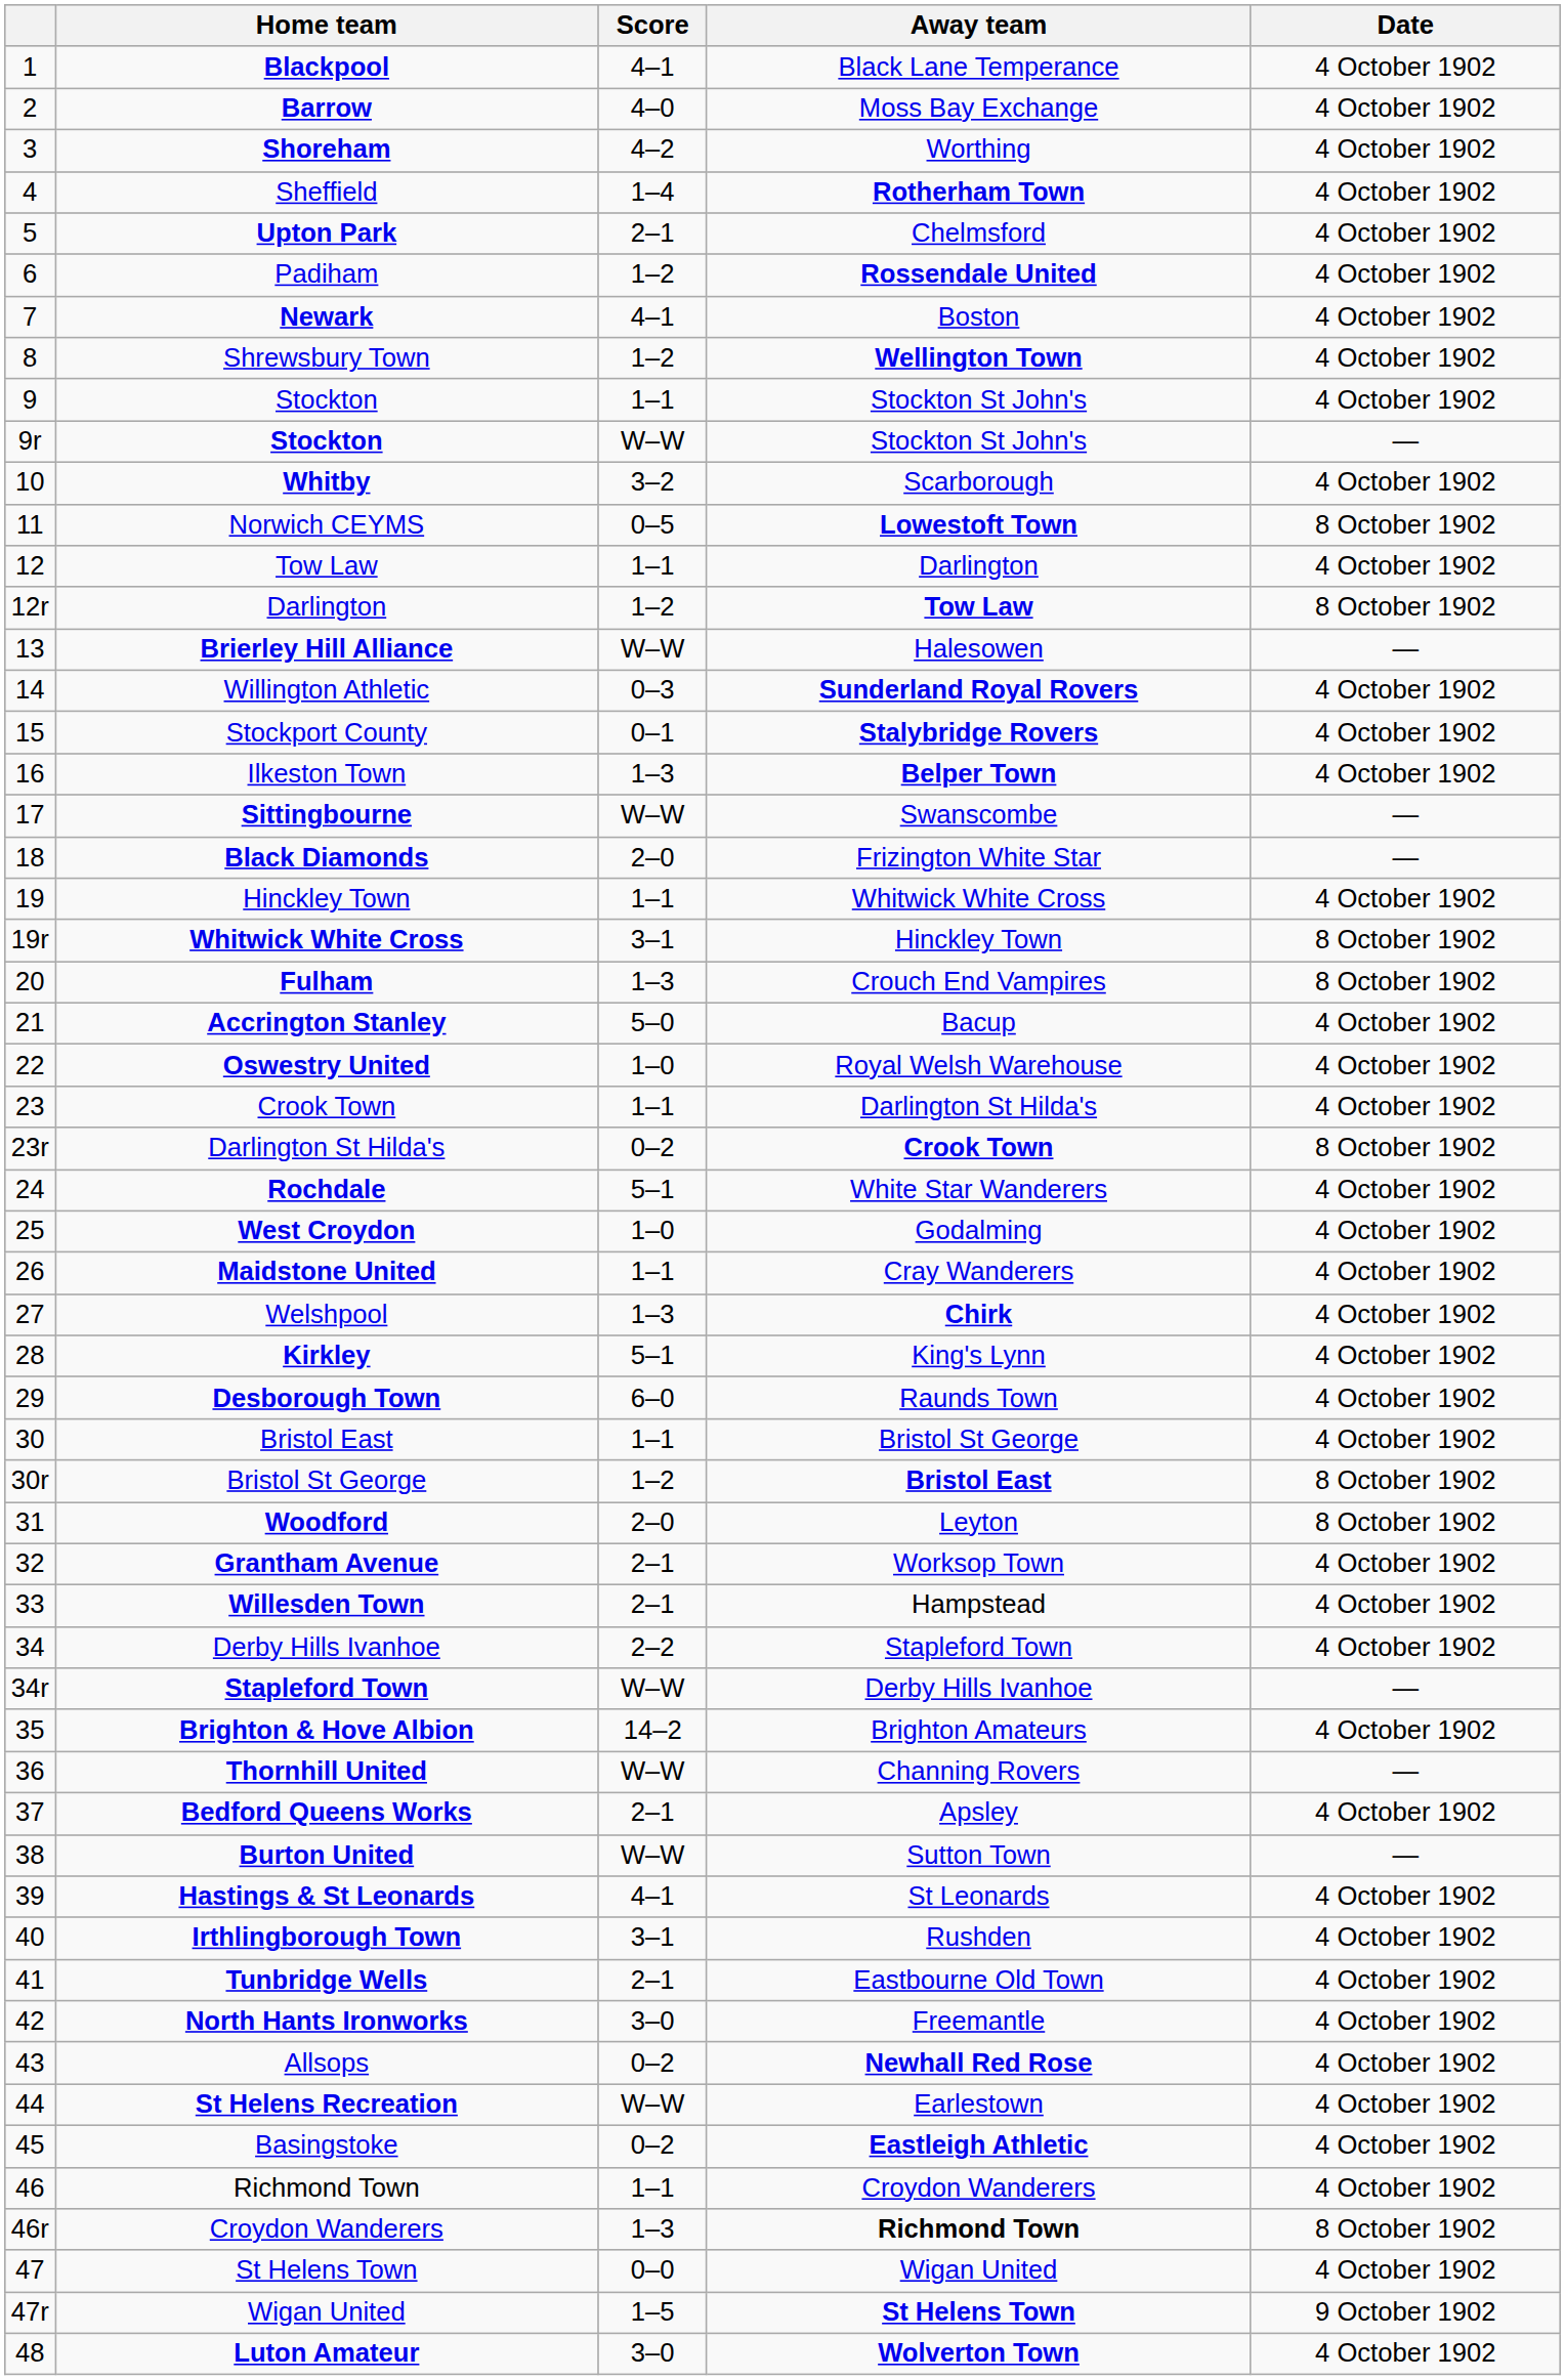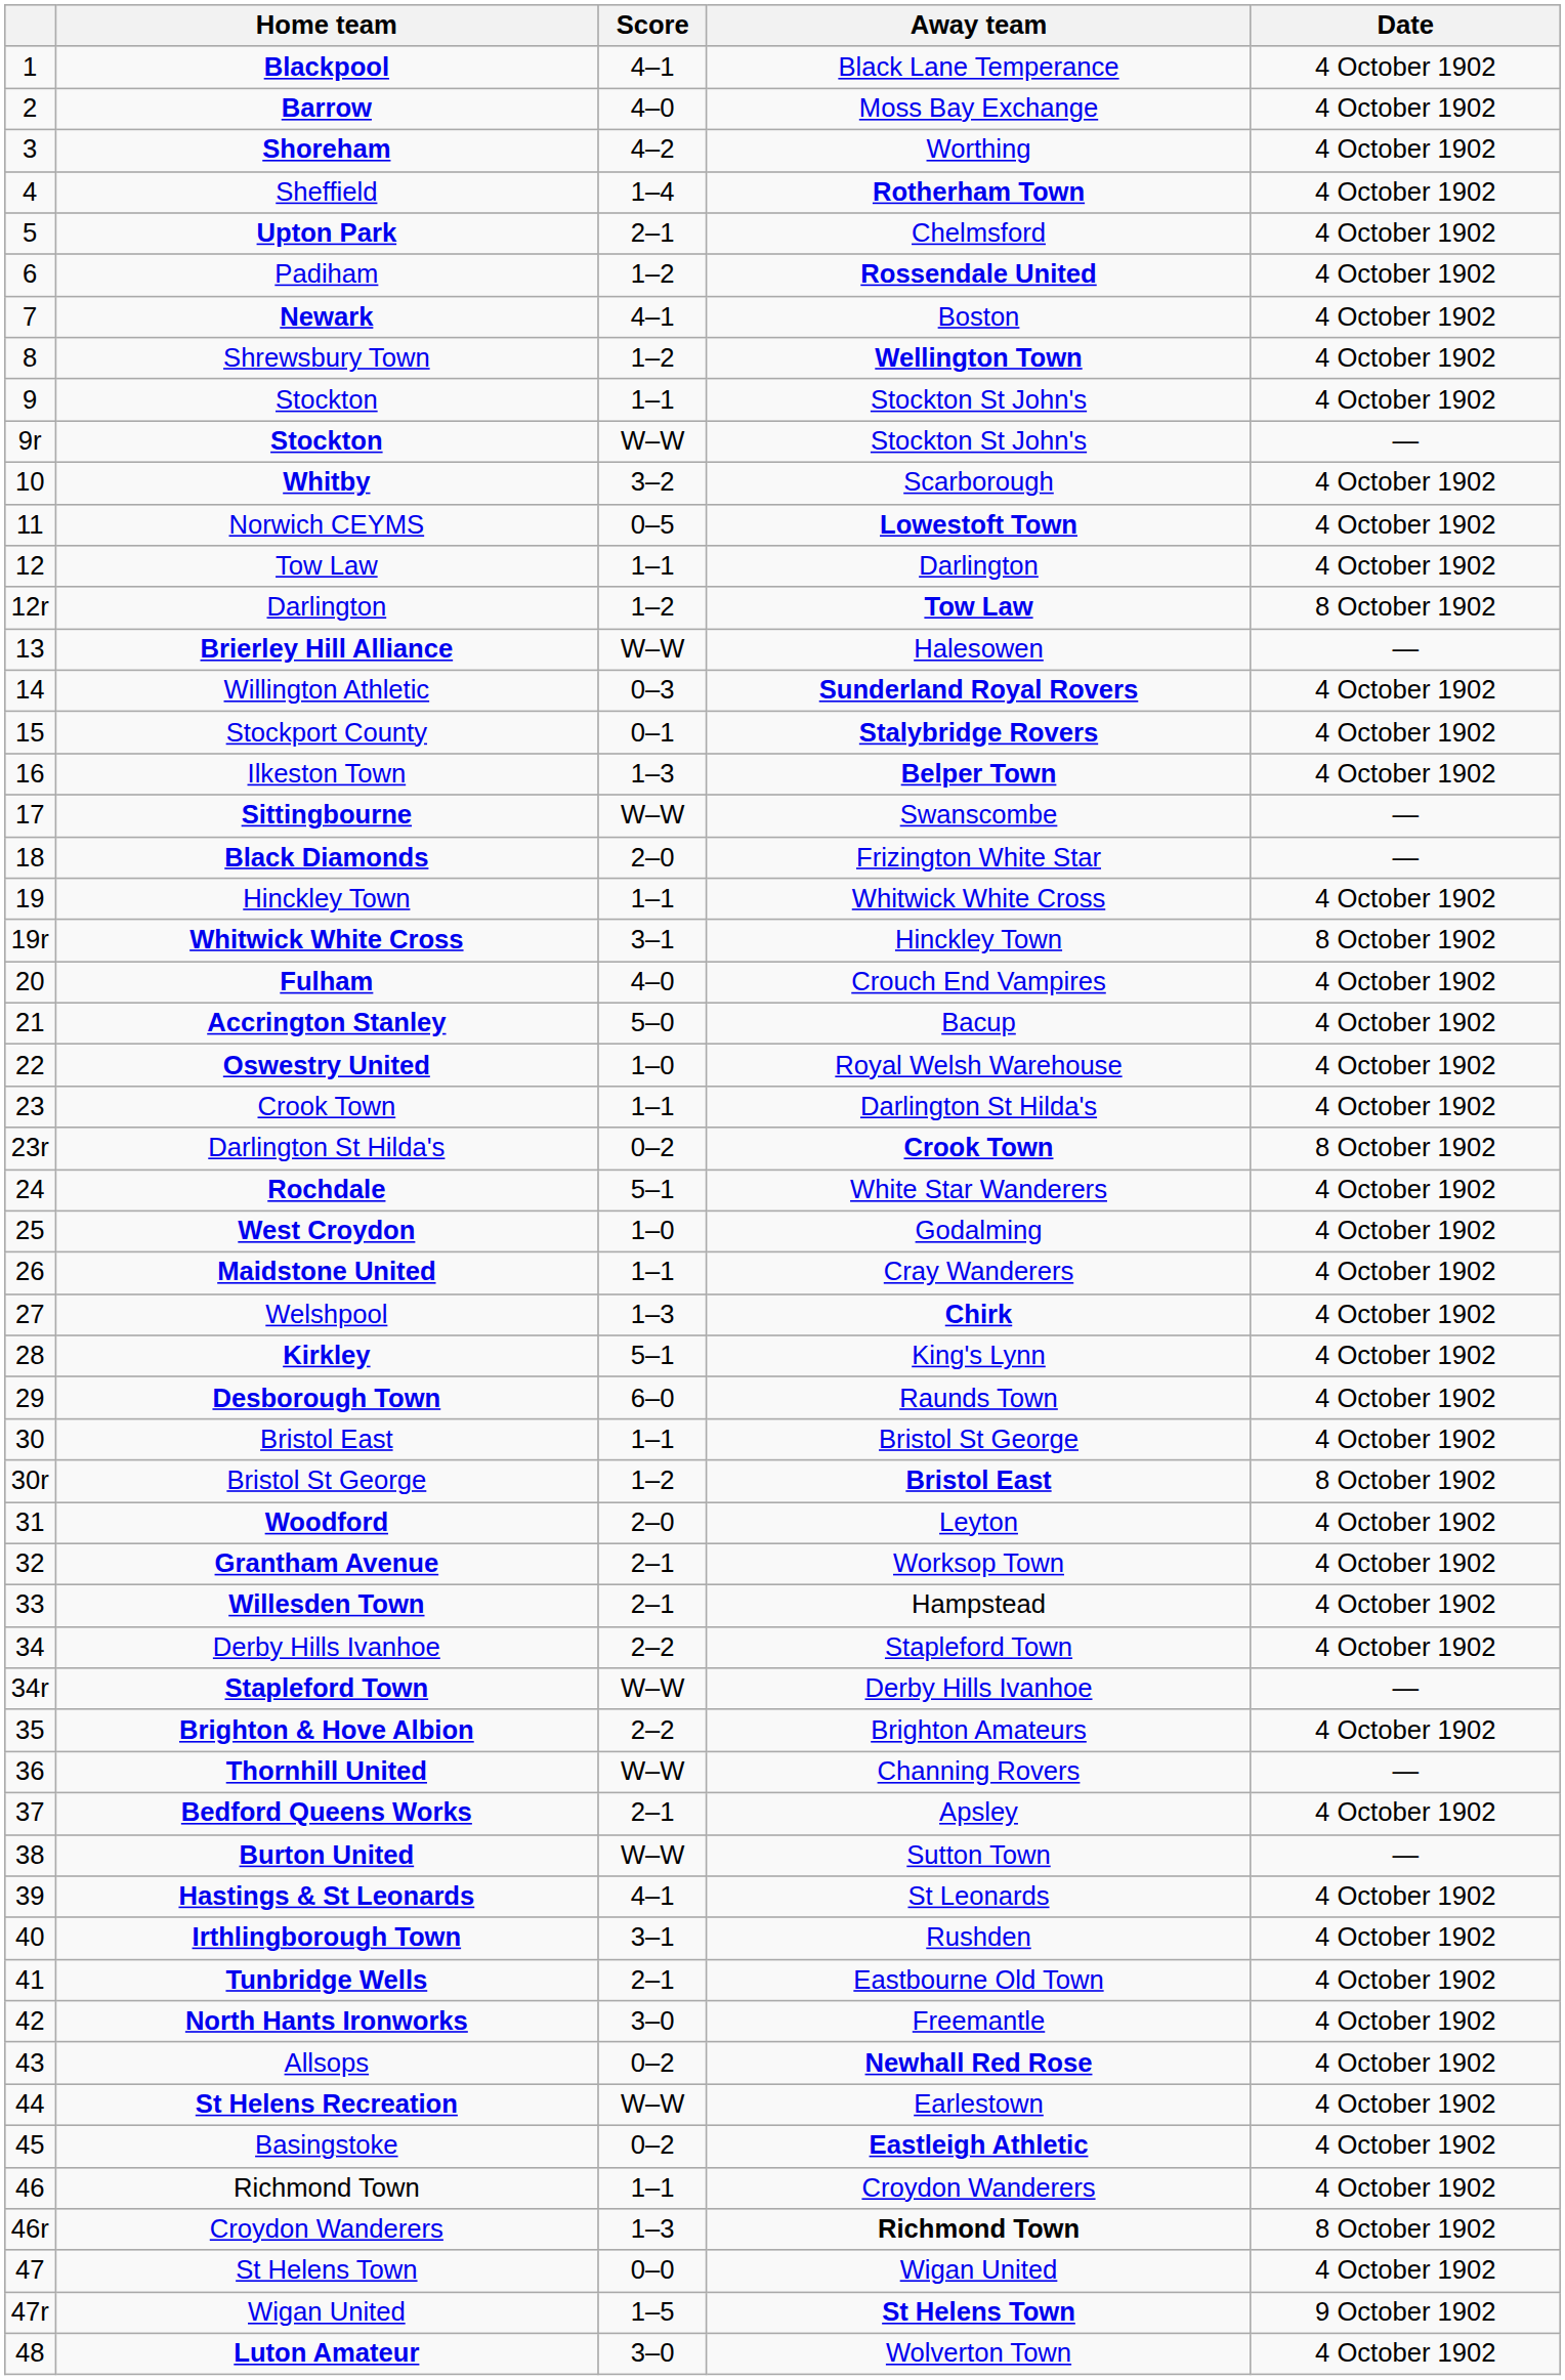 <table class="wikitable" style="text-align:center; width:60%">
 <tr>
 <th style="width:3%"></th>
 <th style="width:35%">Home team</th>
 <th style="width:7%">Score</th>
 <th style="width:35%">Away team</th>
 <th style="width:20%">Date</th>
 </tr>
 <tr>
 <td>1</td>
 <td><strong><a href='#'>Blackpool</a></strong></td>
 <td>4–1</td>
 <td><a href='#'>Black Lane Temperance</a></td>
 <td>4 October 1902</td>
 </tr>
 <tr>
 <td>2</td>
 <td><strong><a href='#'>Barrow</a></strong></td>
 <td>4–0</td>
 <td><a href='#'>Moss Bay Exchange</a></td>
 <td>4 October 1902</td>
 </tr>
 <tr>
 <td>3</td>
 <td><strong><a href='#'>Shoreham</a></strong></td>
 <td>4–2</td>
 <td><a href='#'>Worthing</a></td>
 <td>4 October 1902</td>
 </tr>
 <tr>
 <td>4</td>
 <td><a href='#'>Sheffield</a></td>
 <td>1–4</td>
 <td><strong><a href='#'>Rotherham Town</a></strong></td>
 <td>4 October 1902</td>
 </tr>
 <tr>
 <td>5</td>
 <td><strong><a href='#'>Upton Park</a></strong></td>
 <td>2–1</td>
 <td><a href='#'>Chelmsford</a></td>
 <td>4 October 1902</td>
 </tr>
 <tr>
 <td>6</td>
 <td><a href='#'>Padiham</a></td>
 <td>1–2</td>
 <td><strong><a href='#'>Rossendale United</a></strong></td>
 <td>4 October 1902</td>
 </tr>
 <tr>
 <td>7</td>
 <td><strong><a href='#'>Newark</a></strong></td>
 <td>4–1</td>
 <td><a href='#'>Boston</a></td>
 <td>4 October 1902</td>
 </tr>
 <tr>
 <td>8</td>
 <td><a href='#'>Shrewsbury Town</a></td>
 <td>1–2</td>
 <td><strong><a href='#'>Wellington Town</a></strong></td>
 <td>4 October 1902</td>
 </tr>
 <tr>
 <td>9</td>
 <td><a href='#'>Stockton</a></td>
 <td>1–1</td>
 <td><a href='#'>Stockton St John's</a></td>
 <td>4 October 1902</td>
 </tr>
 <tr>
 <td>9r</td>
 <td><strong><a href='#'>Stockton</a></strong></td>
 <td>W–W</td>
 <td><a href='#'>Stockton St John's</a></td>
 <td>—</td>
 </tr>
 <tr>
 <td>10</td>
 <td><strong><a href='#'>Whitby</a></strong></td>
 <td>3–2</td>
 <td><a href='#'>Scarborough</a></td>
 <td>4 October 1902</td>
 </tr>
 <tr>
 <td>11</td>
 <td><a href='#'>Norwich CEYMS</a></td>
 <td>0–5</td>
 <td><strong><a href='#'>Lowestoft Town</a></strong></td>
-<td>8 October 1902</td>
+<td>4 October 1902</td>
 </tr>
 <tr>
 <td>12</td>
 <td><a href='#'>Tow Law</a></td>
 <td>1–1</td>
 <td><a href='#'>Darlington</a></td>
 <td>4 October 1902</td>
 </tr>
 <tr>
 <td>12r</td>
 <td><a href='#'>Darlington</a></td>
 <td>1–2</td>
 <td><strong><a href='#'>Tow Law</a></strong></td>
 <td>8 October 1902</td>
 </tr>
 <tr>
 <td>13</td>
 <td><strong><a href='#'>Brierley Hill Alliance</a></strong></td>
 <td>W–W</td>
 <td><a href='#'>Halesowen</a></td>
 <td>—</td>
 </tr>
 <tr>
 <td>14</td>
 <td><a href='#'>Willington Athletic</a></td>
 <td>0–3</td>
 <td><strong><a href='#'>Sunderland Royal Rovers</a></strong></td>
 <td>4 October 1902</td>
 </tr>
 <tr>
 <td>15</td>
 <td><a href='#'>Stockport County</a></td>
 <td>0–1</td>
 <td><strong><a href='#'>Stalybridge Rovers</a></strong></td>
 <td>4 October 1902</td>
 </tr>
 <tr>
 <td>16</td>
 <td><a href='#'>Ilkeston Town</a></td>
 <td>1–3</td>
 <td><strong><a href='#'>Belper Town</a></strong></td>
 <td>4 October 1902</td>
 </tr>
 <tr>
 <td>17</td>
 <td><strong><a href='#'>Sittingbourne</a></strong></td>
 <td>W–W</td>
 <td><a href='#'>Swanscombe</a></td>
 <td>—</td>
 </tr>
 <tr>
 <td>18</td>
 <td><strong><a href='#'>Black Diamonds</a></strong></td>
 <td>2–0</td>
 <td><a href='#'>Frizington White Star</a></td>
 <td>—</td>
 </tr>
 <tr>
 <td>19</td>
 <td><a href='#'>Hinckley Town</a></td>
 <td>1–1</td>
 <td><a href='#'>Whitwick White Cross</a></td>
 <td>4 October 1902</td>
 </tr>
 <tr>
 <td>19r</td>
 <td><strong><a href='#'>Whitwick White Cross</a></strong></td>
 <td>3–1</td>
 <td><a href='#'>Hinckley Town</a></td>
 <td>8 October 1902</td>
 </tr>
 <tr>
 <td>20</td>
 <td><strong><a href='#'>Fulham</a></strong></td>
-<td>1–3</td>
+<td>4–0</td>
 <td><a href='#'>Crouch End Vampires</a></td>
-<td>8 October 1902</td>
+<td>4 October 1902</td>
 </tr>
 <tr>
 <td>21</td>
 <td><strong><a href='#'>Accrington Stanley</a></strong></td>
 <td>5–0</td>
 <td><a href='#'>Bacup</a></td>
 <td>4 October 1902</td>
 </tr>
 <tr>
 <td>22</td>
 <td><strong><a href='#'>Oswestry United</a></strong></td>
 <td>1–0</td>
 <td><a href='#'>Royal Welsh Warehouse</a></td>
 <td>4 October 1902</td>
 </tr>
 <tr>
 <td>23</td>
 <td><a href='#'>Crook Town</a></td>
 <td>1–1</td>
 <td><a href='#'>Darlington St Hilda's</a></td>
 <td>4 October 1902</td>
 </tr>
 <tr>
 <td>23r</td>
 <td><a href='#'>Darlington St Hilda's</a></td>
 <td>0–2</td>
 <td><strong><a href='#'>Crook Town</a></strong></td>
 <td>8 October 1902</td>
 </tr>
 <tr>
 <td>24</td>
 <td><strong><a href='#'>Rochdale</a></strong></td>
 <td>5–1</td>
 <td><a href='#'>White Star Wanderers</a></td>
 <td>4 October 1902</td>
 </tr>
 <tr>
 <td>25</td>
 <td><strong><a href='#'>West Croydon</a></strong></td>
 <td>1–0</td>
 <td><a href='#'>Godalming</a></td>
 <td>4 October 1902</td>
 </tr>
 <tr>
 <td>26</td>
 <td><strong><a href='#'>Maidstone United</a></strong></td>
 <td>1–1</td>
 <td><a href='#'>Cray Wanderers</a></td>
 <td>4 October 1902</td>
 </tr>
 <tr>
 <td>27</td>
 <td><a href='#'>Welshpool</a></td>
 <td>1–3</td>
 <td><strong><a href='#'>Chirk</a></strong></td>
 <td>4 October 1902</td>
 </tr>
 <tr>
 <td>28</td>
 <td><strong><a href='#'>Kirkley</a></strong></td>
 <td>5–1</td>
 <td><a href='#'>King's Lynn</a></td>
 <td>4 October 1902</td>
 </tr>
 <tr>
 <td>29</td>
 <td><strong><a href='#'>Desborough Town</a></strong></td>
 <td>6–0</td>
 <td><a href='#'>Raunds Town</a></td>
 <td>4 October 1902</td>
 </tr>
 <tr>
 <td>30</td>
 <td><a href='#'>Bristol East</a></td>
 <td>1–1</td>
 <td><a href='#'>Bristol St George</a></td>
 <td>4 October 1902</td>
 </tr>
 <tr>
 <td>30r</td>
 <td><a href='#'>Bristol St George</a></td>
 <td>1–2</td>
 <td><strong><a href='#'>Bristol East</a></strong></td>
 <td>8 October 1902</td>
 </tr>
 <tr>
 <td>31</td>
 <td><strong><a href='#'>Woodford</a></strong></td>
 <td>2–0</td>
 <td><a href='#'>Leyton</a></td>
-<td>8 October 1902</td>
+<td>4 October 1902</td>
 </tr>
 <tr>
 <td>32</td>
 <td><strong><a href='#'>Grantham Avenue</a></strong></td>
 <td>2–1</td>
 <td><a href='#'>Worksop Town</a></td>
 <td>4 October 1902</td>
 </tr>
 <tr>
 <td>33</td>
 <td><strong><a href='#'>Willesden Town</a></strong></td>
 <td>2–1</td>
 <td>Hampstead</td>
 <td>4 October 1902</td>
 </tr>
 <tr>
 <td>34</td>
 <td><a href='#'>Derby Hills Ivanhoe</a></td>
 <td>2–2</td>
 <td><a href='#'>Stapleford Town</a></td>
 <td>4 October 1902</td>
 </tr>
 <tr>
 <td>34r</td>
 <td><strong><a href='#'>Stapleford Town</a></strong></td>
 <td>W–W</td>
 <td><a href='#'>Derby Hills Ivanhoe</a></td>
 <td>—</td>
 </tr>
 <tr>
 <td>35</td>
 <td><strong><a href='#'>Brighton & Hove Albion</a></strong></td>
-<td>14–2</td>
+<td>2–2</td>
 <td><a href='#'>Brighton Amateurs</a></td>
 <td>4 October 1902</td>
 </tr>
 <tr>
 <td>36</td>
 <td><strong><a href='#'>Thornhill United</a></strong></td>
 <td>W–W</td>
 <td><a href='#'>Channing Rovers</a></td>
 <td>—</td>
 </tr>
 <tr>
 <td>37</td>
 <td><strong><a href='#'>Bedford Queens Works</a></strong></td>
 <td>2–1</td>
 <td><a href='#'>Apsley</a></td>
 <td>4 October 1902</td>
 </tr>
 <tr>
 <td>38</td>
 <td><strong><a href='#'>Burton United</a></strong></td>
 <td>W–W</td>
 <td><a href='#'>Sutton Town</a></td>
 <td>—</td>
 </tr>
 <tr>
 <td>39</td>
 <td><strong><a href='#'>Hastings & St Leonards</a></strong></td>
 <td>4–1</td>
 <td><a href='#'>St Leonards</a></td>
 <td>4 October 1902</td>
 </tr>
 <tr>
 <td>40</td>
 <td><strong><a href='#'>Irthlingborough Town</a></strong></td>
 <td>3–1</td>
 <td><a href='#'>Rushden</a></td>
 <td>4 October 1902</td>
 </tr>
 <tr>
 <td>41</td>
 <td><strong><a href='#'>Tunbridge Wells</a></strong></td>
 <td>2–1</td>
 <td><a href='#'>Eastbourne Old Town</a></td>
 <td>4 October 1902</td>
 </tr>
 <tr>
 <td>42</td>
 <td><strong><a href='#'>North Hants Ironworks</a></strong></td>
 <td>3–0</td>
 <td><a href='#'>Freemantle</a></td>
 <td>4 October 1902</td>
 </tr>
 <tr>
 <td>43</td>
 <td><a href='#'>Allsops</a></td>
 <td>0–2</td>
 <td><strong><a href='#'>Newhall Red Rose</a></strong></td>
 <td>4 October 1902</td>
 </tr>
 <tr>
 <td>44</td>
 <td><strong><a href='#'>St Helens Recreation</a></strong></td>
 <td>W–W</td>
 <td><a href='#'>Earlestown</a></td>
 <td>4 October 1902</td>
 </tr>
 <tr>
 <td>45</td>
 <td><a href='#'>Basingstoke</a></td>
 <td>0–2</td>
 <td><strong><a href='#'>Eastleigh Athletic</a></strong></td>
 <td>4 October 1902</td>
 </tr>
 <tr>
 <td>46</td>
 <td>Richmond Town</td>
 <td>1–1</td>
 <td><a href='#'>Croydon Wanderers</a></td>
 <td>4 October 1902</td>
 </tr>
 <tr>
 <td>46r</td>
 <td><a href='#'>Croydon Wanderers</a></td>
 <td>1–3</td>
 <td><strong>Richmond Town</strong></td>
 <td>8 October 1902</td>
 </tr>
 <tr>
 <td>47</td>
 <td><a href='#'>St Helens Town</a></td>
 <td>0–0</td>
 <td><a href='#'>Wigan United</a></td>
 <td>4 October 1902</td>
 </tr>
 <tr>
 <td>47r</td>
 <td><a href='#'>Wigan United</a></td>
 <td>1–5</td>
 <td><strong><a href='#'>St Helens Town</a></strong></td>
 <td>9 October 1902</td>
 </tr>
 <tr>
 <td>48</td>
 <td><strong><a href='#'>Luton Amateur</a></strong></td>
 <td>3–0</td>
-<td><strong><a href='#'>Wolverton Town</a></strong></td>
+<td><a href='#'>Wolverton Town</a></td>
 <td>4 October 1902</td>
 </tr>
 </table>
